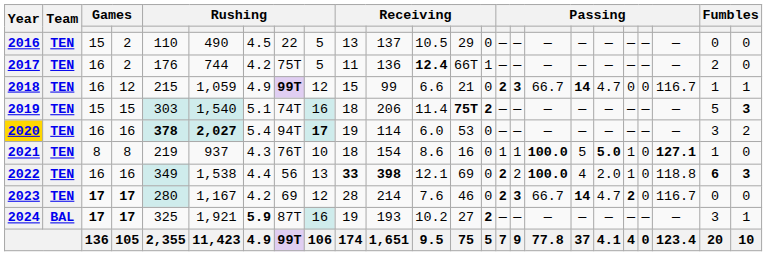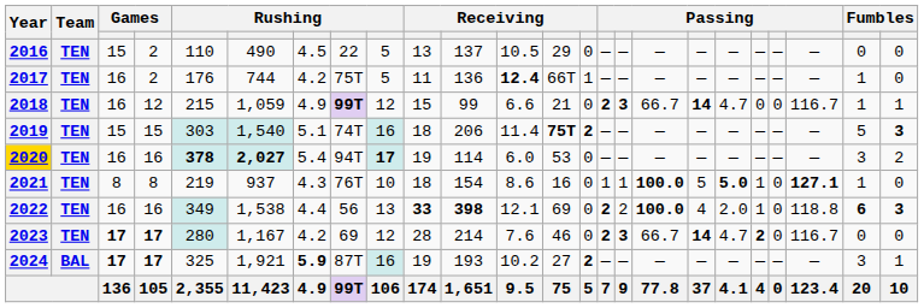 <table class="wikitable" style="text-align:center;">
 <tr>
 <th rowspan="2">Year</th>
 <th rowspan="2">Team</th>
 <th colspan="2">Games</th>
 <th colspan="5">Rushing</th>
 <th colspan="5">Receiving</th>
 <th colspan="8">Passing</th>
 <th colspan="2">Fumbles</th>
 </tr>
 <tr>
 <th></th>
 <th></th>
 <th></th>
 <th></th>
 <th></th>
 <th></th>
 <th></th>
 <th></th>
 <th></th>
 <th></th>
 <th></th>
 <th></th>
 <th></th>
 <th></th>
 <th></th>
 <th></th>
 <th></th>
 <th></th>
 <th></th>
 <th></th>
 <th></th>
 <th></th>
 </tr>
 <tr>
 <th><a href='#'>2016</a></th>
 <th><a href='#'>TEN</a></th>
 <td>15</td>
 <td>2</td>
 <td>110</td>
 <td>490</td>
 <td>4.5</td>
 <td>22</td>
 <td>5</td>
 <td>13</td>
 <td>137</td>
 <td>10.5</td>
 <td>29</td>
 <td>0</td>
 <td>—</td>
 <td>—</td>
 <td>—</td>
 <td>—</td>
 <td>—</td>
 <td>—</td>
 <td>—</td>
 <td>—</td>
 <td>0</td>
 <td>0</td>
 </tr>
 <tr>
 <th><a href='#'>2017</a></th>
 <th><a href='#'>TEN</a></th>
 <td>16</td>
 <td>2</td>
 <td>176</td>
 <td>744</td>
 <td>4.2</td>
 <td>75T</td>
 <td>5</td>
 <td>11</td>
 <td>136</td>
 <td><strong>12.4</strong></td>
 <td>66T</td>
 <td>1</td>
 <td>—</td>
 <td>—</td>
 <td>—</td>
 <td>—</td>
 <td>—</td>
 <td>—</td>
 <td>—</td>
 <td>—</td>
-<td>2</td>
+<td>1</td>
 <td>0</td>
 </tr>
 <tr>
 <th><a href='#'>2018</a></th>
 <th><a href='#'>TEN</a></th>
 <td>16</td>
 <td>12</td>
 <td>215</td>
 <td>1,059</td>
 <td>4.9</td>
 <td style="background:#e0cef2;"><strong>99T</strong></td>
 <td>12</td>
 <td>15</td>
 <td>99</td>
 <td>6.6</td>
 <td>21</td>
 <td>0</td>
 <td><strong>2</strong></td>
 <td><strong>3</strong></td>
 <td>66.7</td>
 <td><strong>14</strong></td>
 <td>4.7</td>
 <td>0</td>
 <td>0</td>
 <td>116.7</td>
 <td>1</td>
 <td>1</td>
 </tr>
 <tr>
 <th><a href='#'>2019</a></th>
 <th><a href='#'>TEN</a></th>
 <td>15</td>
 <td>15</td>
 <td style="background:#cfecec;">303</td>
 <td style="background:#cfecec;">1,540</td>
 <td>5.1</td>
 <td>74T</td>
 <td style="background:#cfecec;">16</td>
 <td>18</td>
 <td>206</td>
 <td>11.4</td>
 <td><strong>75T</strong></td>
 <td><strong>2</strong></td>
 <td>—</td>
 <td>—</td>
 <td>—</td>
 <td>—</td>
 <td>—</td>
 <td>—</td>
 <td>—</td>
 <td>—</td>
 <td>5</td>
 <td><strong>3</strong></td>
 </tr>
 <tr>
 <th style="background:#ffd700;"><a href='#'>2020</a></th>
 <th><a href='#'>TEN</a></th>
 <td>16</td>
 <td>16</td>
 <td style="background:#cfecec;"><strong>378</strong></td>
 <td style="background:#cfecec;"><strong>2,027</strong></td>
 <td>5.4</td>
 <td>94T</td>
 <td style="background:#cfecec;"><strong>17</strong></td>
 <td>19</td>
 <td>114</td>
 <td>6.0</td>
 <td>53</td>
 <td>0</td>
 <td>—</td>
 <td>—</td>
 <td>—</td>
 <td>—</td>
 <td>—</td>
 <td>—</td>
 <td>—</td>
 <td>—</td>
 <td>3</td>
 <td>2</td>
 </tr>
 <tr>
 <th><a href='#'>2021</a></th>
 <th><a href='#'>TEN</a></th>
 <td>8</td>
 <td>8</td>
 <td>219</td>
 <td>937</td>
 <td>4.3</td>
 <td>76T</td>
 <td>10</td>
 <td>18</td>
 <td>154</td>
 <td>8.6</td>
 <td>16</td>
 <td>0</td>
 <td>1</td>
 <td>1</td>
 <td><strong>100.0</strong></td>
 <td>5</td>
 <td><strong>5.0</strong></td>
 <td>1</td>
 <td>0</td>
 <td><strong>127.1</strong></td>
 <td>1</td>
 <td>0</td>
 </tr>
 <tr>
 <th><a href='#'>2022</a></th>
 <th><a href='#'>TEN</a></th>
 <td>16</td>
 <td>16</td>
 <td style="background:#cfecec;">349</td>
 <td>1,538</td>
 <td>4.4</td>
 <td>56</td>
 <td>13</td>
 <td><strong>33</strong></td>
 <td><strong>398</strong></td>
 <td>12.1</td>
 <td>69</td>
 <td>0</td>
 <td><strong>2</strong></td>
 <td>2</td>
 <td><strong>100.0</strong></td>
 <td>4</td>
 <td>2.0</td>
 <td>1</td>
 <td>0</td>
 <td>118.8</td>
 <td><strong>6</strong></td>
 <td><strong>3</strong></td>
 </tr>
 <tr>
 <th><a href='#'>2023</a></th>
 <th><a href='#'>TEN</a></th>
 <td><strong>17</strong></td>
 <td><strong>17</strong></td>
 <td style="background:#cfecec;">280</td>
 <td>1,167</td>
 <td>4.2</td>
 <td>69</td>
 <td>12</td>
 <td>28</td>
 <td>214</td>
 <td>7.6</td>
 <td>46</td>
 <td>0</td>
 <td><strong>2</strong></td>
 <td><strong>3</strong></td>
 <td>66.7</td>
 <td><strong>14</strong></td>
 <td>4.7</td>
 <td><strong>2</strong></td>
 <td>0</td>
 <td>116.7</td>
 <td>0</td>
 <td>0</td>
 </tr>
 <tr>
 <th><a href='#'>2024</a></th>
 <th><a href='#'>BAL</a></th>
 <td><strong>17</strong></td>
 <td><strong>17</strong></td>
 <td>325</td>
 <td>1,921</td>
 <td><strong>5.9</strong></td>
 <td>87T</td>
 <td style="background:#cfecec;">16</td>
 <td>19</td>
 <td>193</td>
 <td>10.2</td>
 <td>27</td>
 <td><strong>2</strong></td>
 <td>—</td>
 <td>—</td>
 <td>—</td>
 <td>—</td>
 <td>—</td>
 <td>—</td>
 <td>—</td>
 <td>—</td>
 <td>3</td>
 <td>1</td>
 </tr>
 <tr>
 <th colspan="2"></th>
 <th>136</th>
 <th>105</th>
 <th>2,355</th>
 <th>11,423</th>
 <th>4.9</th>
 <th style="background:#e0cef2;">99T</th>
 <th>106</th>
 <th>174</th>
 <th>1,651</th>
 <th>9.5</th>
 <th>75</th>
 <th>5</th>
 <th>7</th>
 <th>9</th>
 <th>77.8</th>
 <th>37</th>
 <th>4.1</th>
 <th>4</th>
 <th>0</th>
 <th>123.4</th>
 <th>20</th>
 <th>10</th>
 </tr>
 </table>
